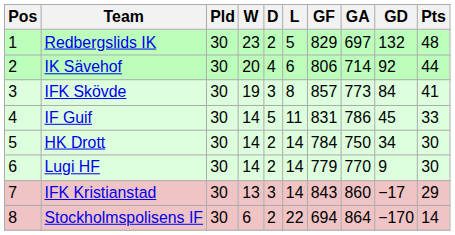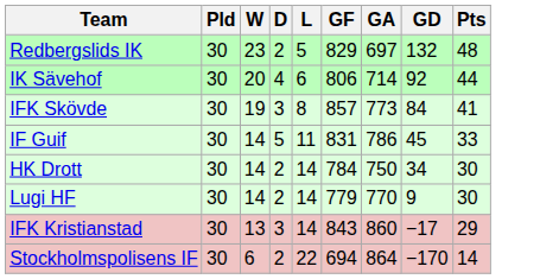 <table class="wikitable">
 <tr>
-<th><span>Pos</span></th>
 <th>Team</th>
 <th><span>Pld</span></th>
 <th><span>W</span></th>
 <th><span>D</span></th>
 <th><span>L</span></th>
 <th><span>GF</span></th>
 <th><span>GA</span></th>
 <th><span>GD</span></th>
 <th><span>Pts</span></th>
 </tr>
 <tr style="background:#bbffbb">
-<td>1</td>
 <td><a href='#'>Redbergslids IK</a></td>
 <td>30</td>
 <td>23</td>
 <td>2</td>
 <td>5</td>
 <td>829</td>
 <td>697</td>
 <td>132</td>
 <td>48</td>
 </tr>
 <tr style="background:#bbffbb">
-<td>2</td>
 <td><a href='#'>IK Sävehof</a></td>
 <td>30</td>
 <td>20</td>
 <td>4</td>
 <td>6</td>
 <td>806</td>
 <td>714</td>
 <td>92</td>
 <td>44</td>
 </tr>
 <tr style="background:#ddffdd">
-<td>3</td>
 <td><a href='#'>IFK Skövde</a></td>
 <td>30</td>
 <td>19</td>
 <td>3</td>
 <td>8</td>
 <td>857</td>
 <td>773</td>
 <td>84</td>
 <td>41</td>
 </tr>
 <tr style="background:#ddffdd">
-<td>4</td>
 <td><a href='#'>IF Guif</a></td>
 <td>30</td>
 <td>14</td>
 <td>5</td>
 <td>11</td>
 <td>831</td>
 <td>786</td>
 <td>45</td>
 <td>33</td>
 </tr>
 <tr style="background:#ddffdd">
-<td>5</td>
 <td><a href='#'>HK Drott</a></td>
 <td>30</td>
 <td>14</td>
 <td>2</td>
 <td>14</td>
 <td>784</td>
 <td>750</td>
 <td>34</td>
 <td>30</td>
 </tr>
 <tr style="background:#ddffdd">
-<td>6</td>
 <td><a href='#'>Lugi HF</a></td>
 <td>30</td>
 <td>14</td>
 <td>2</td>
 <td>14</td>
 <td>779</td>
 <td>770</td>
 <td>9</td>
 <td>30</td>
 </tr>
 <tr style="background:#f0c4c4">
-<td>7</td>
 <td><a href='#'>IFK Kristianstad</a></td>
 <td>30</td>
 <td>13</td>
 <td>3</td>
 <td>14</td>
 <td>843</td>
 <td>860</td>
 <td>−17</td>
 <td>29</td>
 </tr>
 <tr style="background:#f0c4c4">
-<td>8</td>
 <td><a href='#'>Stockholmspolisens IF</a></td>
 <td>30</td>
 <td>6</td>
 <td>2</td>
 <td>22</td>
 <td>694</td>
 <td>864</td>
 <td>−170</td>
 <td>14</td>
 </tr>
 </table>
